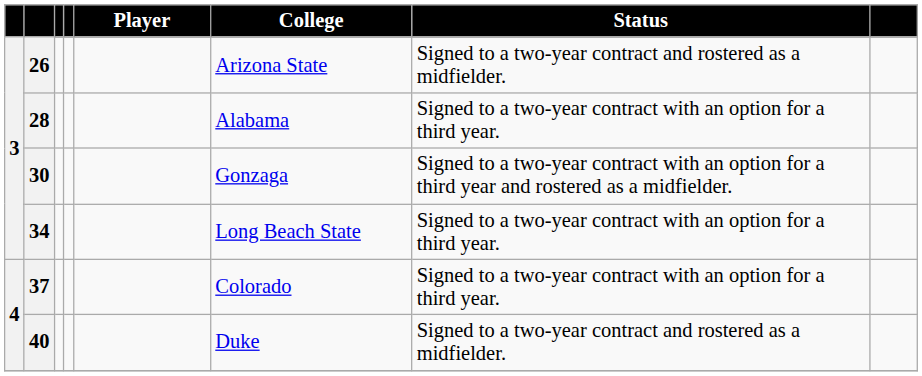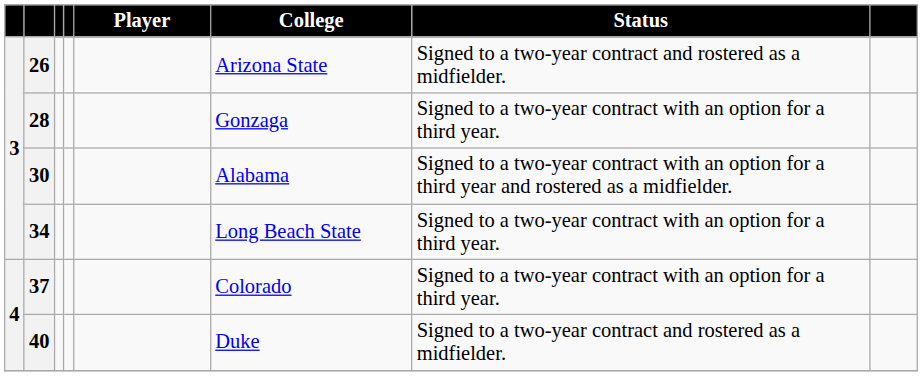 <table class="wikitable sortable">
 <tr>
 <th style="background:#000; color:#fff;" scope="col"></th>
 <th style="background:#000; color:#fff;" scope="col"></th>
 <th style="background:#000; color:#fff;" scope="col"></th>
 <th style="background:#000; color:#fff;" scope="col"></th>
 <th style="background:#000; color:#fff; width:100px;" scope="col">Player</th>
 <th style="background:#000; color:#fff; width:150px;" scope="col">College</th>
 <th style="background:#000; color:#fff; width:350px;" scope="col">Status</th>
 <th style="background:#000; color:#fff; width:30px;" scope="col"></th>
 </tr>
 <tr>
 <th rowspan=4 scope="rowgroup">3</th>
 <th scope="row">26</th>
 <td></td>
 <td></td>
 <td></td>
 <td><a href='#'>Arizona State</a></td>
 <td>Signed to a two-year contract and rostered as a midfielder.</td>
 <td></td>
 </tr>
 <tr>
 <th scope="row">28</th>
 <td></td>
 <td></td>
 <td></td>
-<td><a href='#'>Alabama</a></td>
+<td><a href='#'>Gonzaga</a></td>
 <td>Signed to a two-year contract with an option for a third year.</td>
 <td></td>
 </tr>
 <tr>
 <th scope="row">30</th>
 <td></td>
 <td></td>
 <td></td>
-<td><a href='#'>Gonzaga</a></td>
+<td><a href='#'>Alabama</a></td>
 <td>Signed to a two-year contract with an option for a third year and rostered as a midfielder.</td>
 <td></td>
 </tr>
 <tr>
 <th scope="row">34</th>
 <td></td>
 <td></td>
 <td></td>
 <td><a href='#'>Long Beach State</a></td>
 <td>Signed to a two-year contract with an option for a third year.</td>
 <td></td>
 </tr>
 <tr>
 <th rowspan=2 scope="rowgroup">4</th>
 <th scope="row">37</th>
 <td></td>
 <td></td>
 <td></td>
 <td><a href='#'>Colorado</a></td>
 <td>Signed to a two-year contract with an option for a third year.</td>
 <td></td>
 </tr>
 <tr>
 <th scope="row">40</th>
 <td></td>
 <td></td>
 <td></td>
 <td><a href='#'>Duke</a></td>
 <td>Signed to a two-year contract and rostered as a midfielder.</td>
 <td></td>
 </tr>
 <tr>
 </tr>
 </table>
